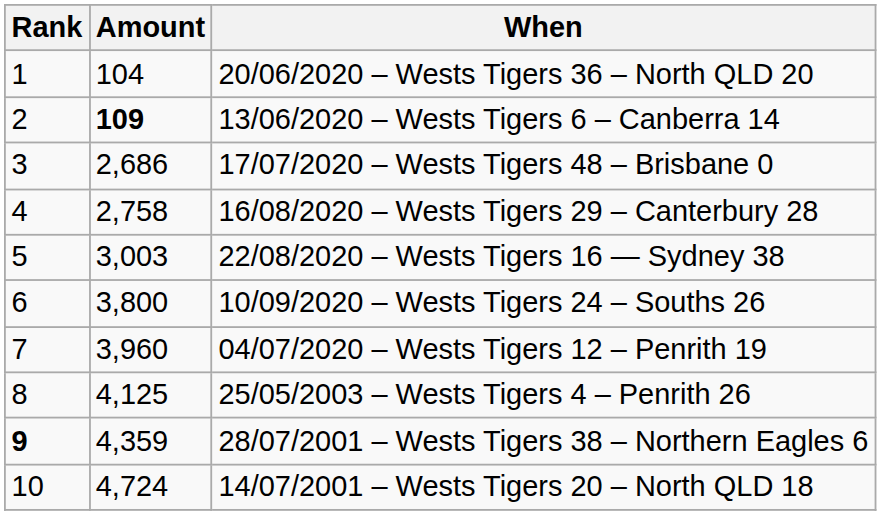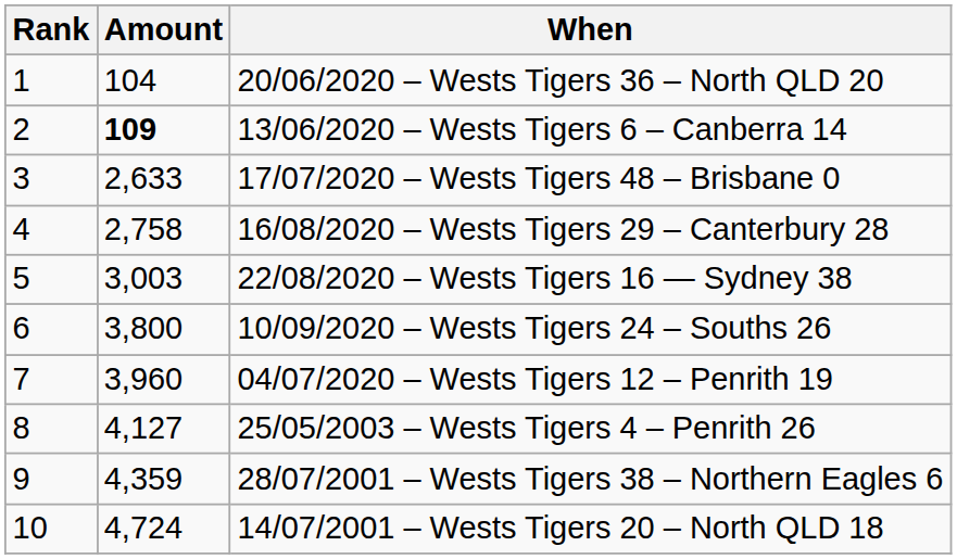 <table class="wikitable" style="text-align:left;">
 <tr>
 <th>Rank</th>
 <th>Amount</th>
 <th>When</th>
 </tr>
 <tr>
 <td>1</td>
 <td style="text-align:left;">104</td>
 <td>20/06/2020 – Wests Tigers 36 – North QLD 20</td>
 </tr>
 <tr>
 <td>2</td>
 <td style="text-align:left;"><strong>109</strong></td>
 <td>13/06/2020 – Wests Tigers 6 – Canberra 14</td>
 </tr>
 <tr>
 <td>3</td>
-<td style="text-align:left;">2,686</td>
+<td style="text-align:left;">2,633</td>
 <td>17/07/2020 – Wests Tigers 48 – Brisbane 0</td>
 </tr>
 <tr>
 <td>4</td>
 <td style="text-align:left;">2,758</td>
 <td>16/08/2020 – Wests Tigers 29 – Canterbury 28</td>
 </tr>
 <tr>
 <td>5</td>
 <td style="text-align:left;">3,003</td>
 <td>22/08/2020 – Wests Tigers 16 — Sydney 38</td>
 </tr>
 <tr>
 <td>6</td>
 <td style="text-align:left;">3,800</td>
 <td>10/09/2020 – Wests Tigers 24 – Souths 26</td>
 </tr>
 <tr>
 <td>7</td>
 <td style="text-align:left;">3,960</td>
 <td>04/07/2020 – Wests Tigers 12 – Penrith 19</td>
 </tr>
 <tr>
 <td>8</td>
-<td style="text-align:left;">4,125</td>
+<td style="text-align:left;">4,127</td>
 <td>25/05/2003 – Wests Tigers 4 – Penrith 26</td>
 </tr>
 <tr>
-<td><strong>9</strong></td>
+<td>9</td>
 <td style="text-align:left;">4,359</td>
 <td>28/07/2001 – Wests Tigers 38 – Northern Eagles 6</td>
 </tr>
 <tr>
 <td>10</td>
 <td style="text-align:left;">4,724</td>
 <td>14/07/2001 – Wests Tigers 20 – North QLD 18</td>
 </tr>
 </table>
